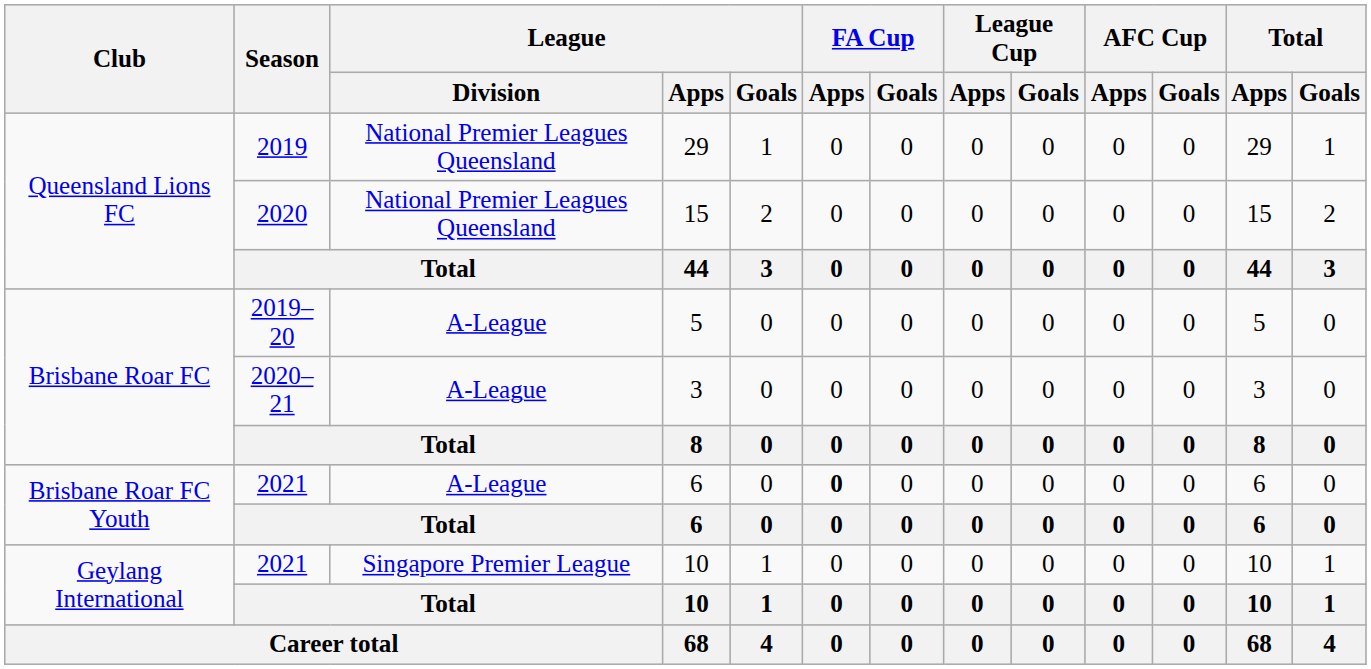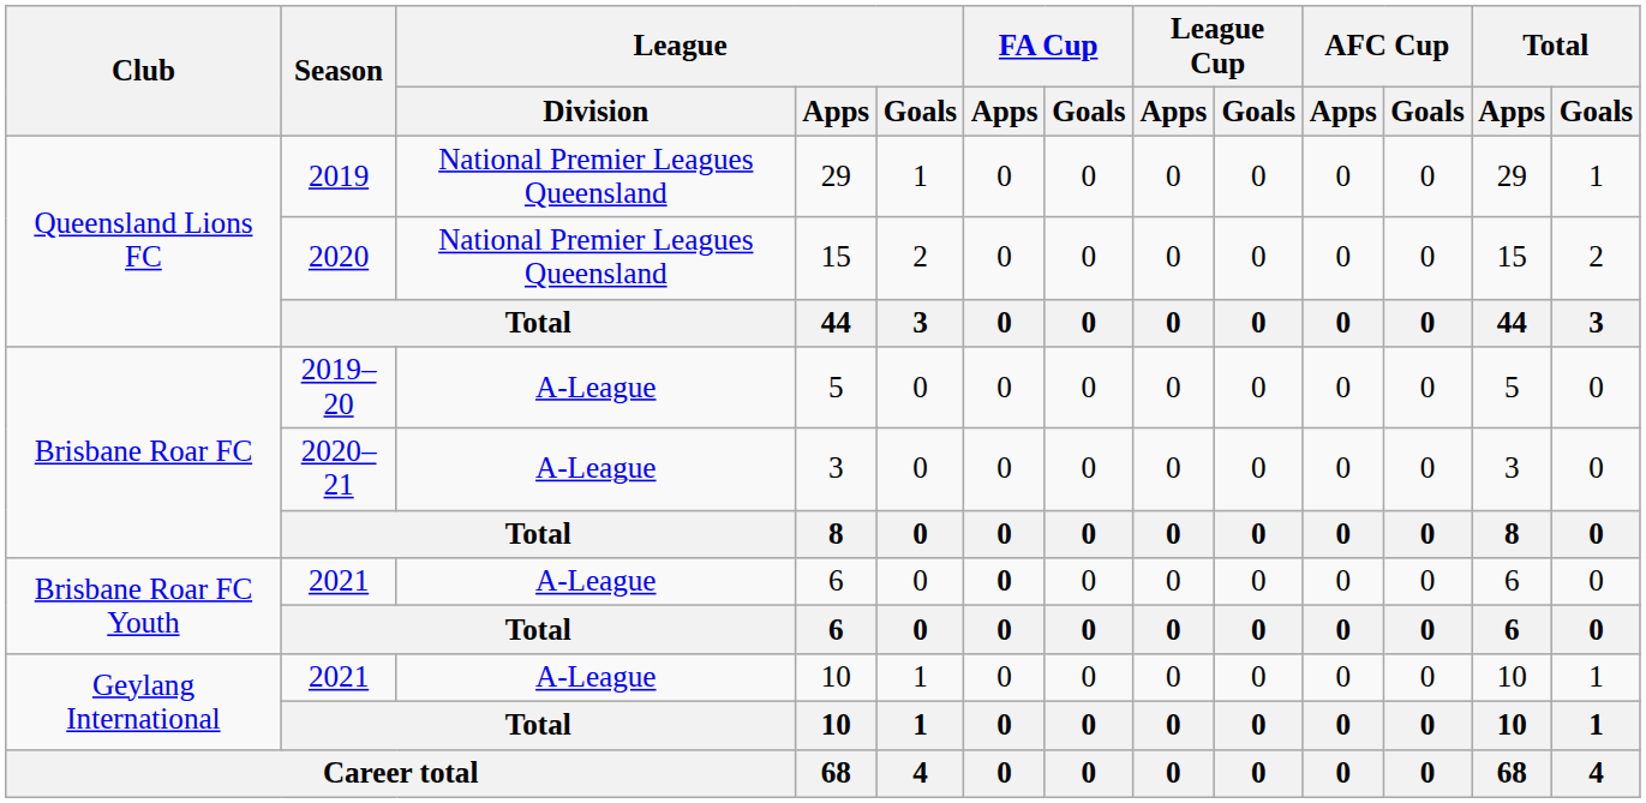 <table class="wikitable" style="text-align: center">
 <tr>
 <th rowspan="2">Club</th>
 <th rowspan="2">Season</th>
 <th colspan="3">League</th>
 <th colspan="2"><a href='#'>FA Cup</a></th>
 <th colspan="2">League Cup</th>
 <th colspan="2">AFC Cup</th>
 <th colspan="2">Total</th>
 </tr>
 <tr>
 <th>Division</th>
 <th>Apps</th>
 <th>Goals</th>
 <th>Apps</th>
 <th>Goals</th>
 <th>Apps</th>
 <th>Goals</th>
 <th>Apps</th>
 <th>Goals</th>
 <th>Apps</th>
 <th>Goals</th>
 </tr>
 <tr>
 <td rowspan="3"><a href='#'>Queensland Lions FC</a></td>
 <td><a href='#'>2019</a></td>
 <td><a href='#'>National Premier Leagues Queensland</a></td>
 <td>29</td>
 <td>1</td>
 <td>0</td>
 <td>0</td>
 <td>0</td>
 <td>0</td>
 <td>0</td>
 <td>0</td>
 <td>29</td>
 <td>1</td>
 </tr>
 <tr>
 <td><a href='#'>2020</a></td>
 <td><a href='#'>National Premier Leagues Queensland</a></td>
 <td>15</td>
 <td>2</td>
 <td>0</td>
 <td>0</td>
 <td>0</td>
 <td>0</td>
 <td>0</td>
 <td>0</td>
 <td>15</td>
 <td>2</td>
 </tr>
 <tr>
 <th colspan=2>Total</th>
 <th>44</th>
 <th>3</th>
 <th>0</th>
 <th>0</th>
 <th>0</th>
 <th>0</th>
 <th>0</th>
 <th>0</th>
 <th>44</th>
 <th>3</th>
 </tr>
 <tr>
 <td rowspan="3"><a href='#'>Brisbane Roar FC</a></td>
 <td><a href='#'>2019–20</a></td>
 <td><a href='#'>A-League</a></td>
 <td>5</td>
 <td>0</td>
 <td>0</td>
 <td>0</td>
 <td>0</td>
 <td>0</td>
 <td>0</td>
 <td>0</td>
 <td>5</td>
 <td>0</td>
 </tr>
 <tr>
 <td><a href='#'>2020–21</a></td>
 <td><a href='#'>A-League</a></td>
 <td>3</td>
 <td>0</td>
 <td>0</td>
 <td>0</td>
 <td>0</td>
 <td>0</td>
 <td>0</td>
 <td>0</td>
 <td>3</td>
 <td>0</td>
 </tr>
 <tr>
 <th colspan=2>Total</th>
 <th>8</th>
 <th>0</th>
 <th>0</th>
 <th>0</th>
 <th>0</th>
 <th>0</th>
 <th>0</th>
 <th>0</th>
 <th>8</th>
 <th>0</th>
 </tr>
 <tr>
 <td rowspan="2"><a href='#'>Brisbane Roar FC Youth</a></td>
 <td><a href='#'>2021</a></td>
 <td><a href='#'>A-League</a></td>
 <td>6</td>
 <td>0</td>
 <td><strong>0</strong></td>
 <td>0</td>
 <td>0</td>
 <td>0</td>
 <td>0</td>
 <td>0</td>
 <td>6</td>
 <td>0</td>
 </tr>
 <tr>
 <th colspan=2>Total</th>
 <th>6</th>
 <th>0</th>
 <th>0</th>
 <th>0</th>
 <th>0</th>
 <th>0</th>
 <th>0</th>
 <th>0</th>
 <th>6</th>
 <th>0</th>
 </tr>
 <tr>
 <td rowspan="2"><a href='#'>Geylang International</a></td>
 <td><a href='#'>2021</a></td>
-<td><a href='#'>Singapore Premier League</a></td>
+<td><a href='#'>A-League</a></td>
 <td>10</td>
 <td>1</td>
 <td>0</td>
 <td>0</td>
 <td>0</td>
 <td>0</td>
 <td>0</td>
 <td>0</td>
 <td>10</td>
 <td>1</td>
 </tr>
 <tr>
 <th colspan=2>Total</th>
 <th>10</th>
 <th>1</th>
 <th>0</th>
 <th>0</th>
 <th>0</th>
 <th>0</th>
 <th>0</th>
 <th>0</th>
 <th>10</th>
 <th>1</th>
 </tr>
 <tr>
 <th colspan=3>Career total</th>
 <th>68</th>
 <th>4</th>
 <th>0</th>
 <th>0</th>
 <th>0</th>
 <th>0</th>
 <th>0</th>
 <th>0</th>
 <th>68</th>
 <th>4</th>
 </tr>
 </table>
